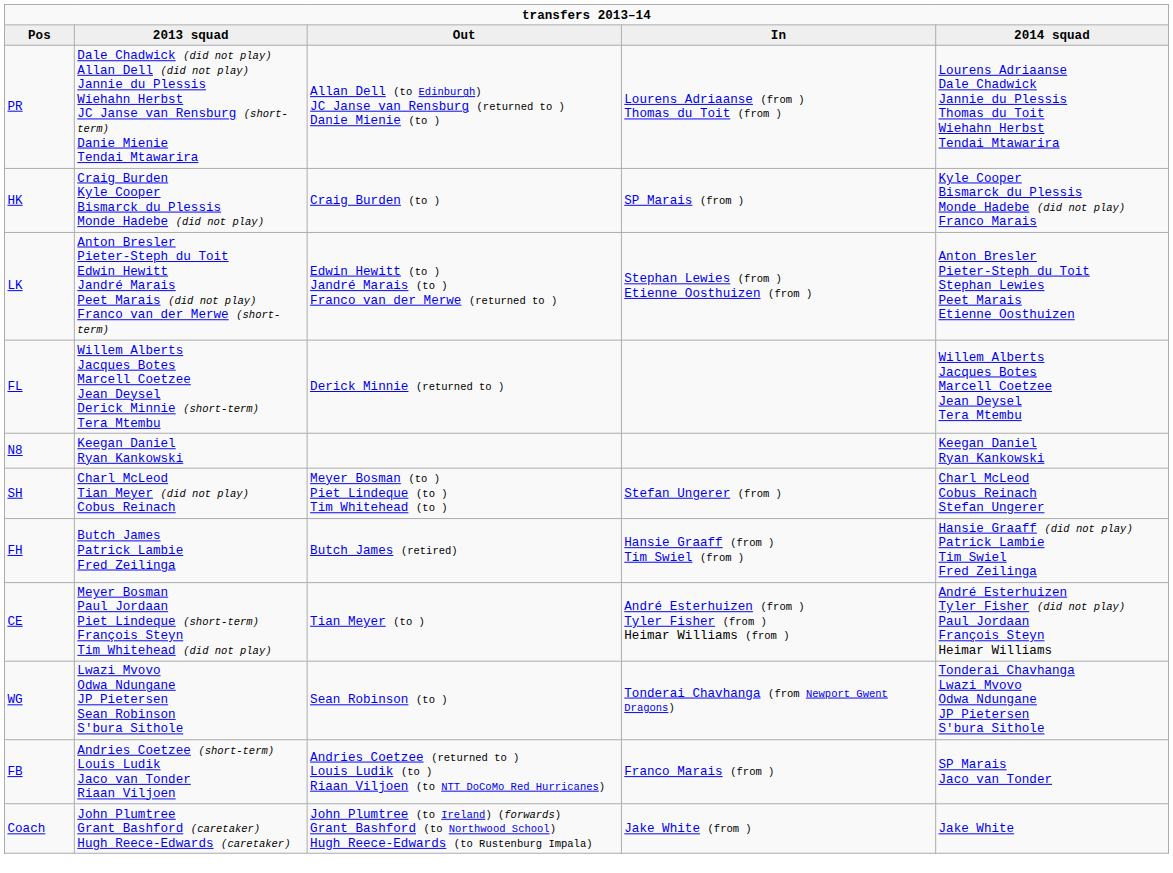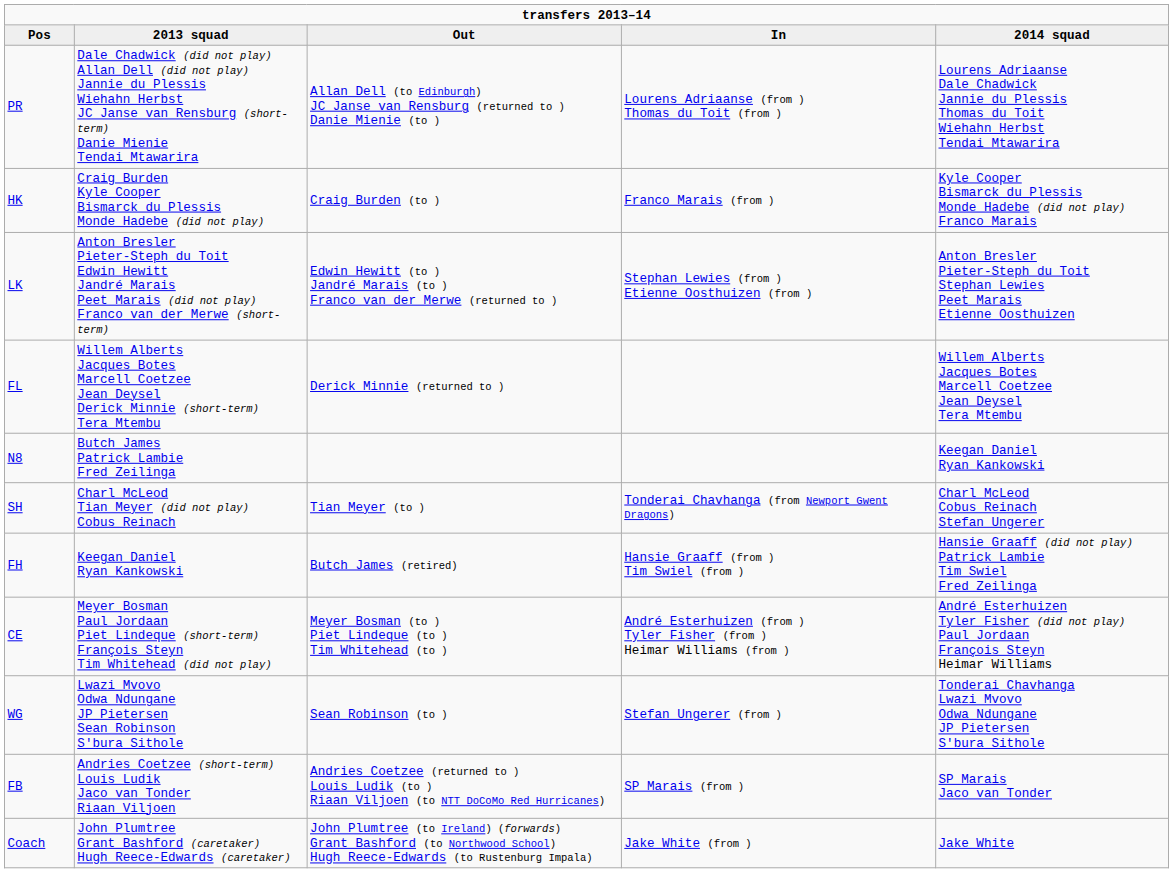 <table class="wikitable" style="text-align: left; width:95%">
 <tr>
 <td colspan="100%" style="text-align:center;"><strong> transfers 2013–14</strong></td>
 </tr>
 <tr>
 <th style="background:#efefef; width:6%;">Pos</th>
 <th style="background:#efefef; width:20%;">2013 squad</th>
 <th style="background:#efefef; width:27%;">Out</th>
 <th style="background:#efefef; width:27%;">In</th>
 <th style="background:#efefef; width:20%;">2014 squad</th>
 </tr>
 <tr>
 <td><a href='#'>PR</a></td>
 <td> <a href='#'>Dale Chadwick</a> <small><em>(did not play)</em></small><br><a href='#'>Allan Dell</a> <small><em>(did not play)</em></small><br><a href='#'>Jannie du Plessis</a><br><a href='#'>Wiehahn Herbst</a><br><a href='#'>JC Janse van Rensburg</a> <small><em>(short-term)</em></small><br><a href='#'>Danie Mienie</a><br><a href='#'>Tendai Mtawarira</a></td>
 <td>  <a href='#'>Allan Dell</a> <small>(to  <a href='#'>Edinburgh</a>)</small><br> <a href='#'>JC Janse van Rensburg</a> <small>(returned to )</small><br> <a href='#'>Danie Mienie</a> <small>(to )</small></td>
 <td>  <a href='#'>Lourens Adriaanse</a> <small>(from )</small><br> <a href='#'>Thomas du Toit</a> <small>(from )</small></td>
 <td> <a href='#'>Lourens Adriaanse</a><br><a href='#'>Dale Chadwick</a><br><a href='#'>Jannie du Plessis</a><br><a href='#'>Thomas du Toit</a><br><a href='#'>Wiehahn Herbst</a><br><a href='#'>Tendai Mtawarira</a></td>
 </tr>
 <tr>
 <td><a href='#'>HK</a></td>
 <td> <a href='#'>Craig Burden</a><br><a href='#'>Kyle Cooper</a><br><a href='#'>Bismarck du Plessis</a><br><a href='#'>Monde Hadebe</a> <small><em>(did not play)</em></small></td>
 <td>  <a href='#'>Craig Burden</a> <small>(to )</small></td>
-<td>  <a href='#'>SP Marais</a> <small>(from )</small></td>
+<td>  <a href='#'>Franco Marais</a> <small>(from )</small></td>
 <td> <a href='#'>Kyle Cooper</a><br><a href='#'>Bismarck du Plessis</a><br><a href='#'>Monde Hadebe</a> <small><em>(did not play)</em></small><br><a href='#'>Franco Marais</a></td>
 </tr>
 <tr>
 <td><a href='#'>LK</a></td>
 <td> <a href='#'>Anton Bresler</a><br><a href='#'>Pieter-Steph du Toit</a><br><a href='#'>Edwin Hewitt</a><br><a href='#'>Jandré Marais</a><br><a href='#'>Peet Marais</a> <small><em>(did not play)</em></small><br><a href='#'>Franco van der Merwe</a> <small><em>(short-term)</em></small></td>
 <td>  <a href='#'>Edwin Hewitt</a> <small>(to )</small><br> <a href='#'>Jandré Marais</a> <small>(to )</small><br> <a href='#'>Franco van der Merwe</a> <small>(returned to )</small></td>
 <td>  <a href='#'>Stephan Lewies</a> <small>(from )</small><br> <a href='#'>Etienne Oosthuizen</a> <small>(from )</small></td>
 <td> <a href='#'>Anton Bresler</a><br><a href='#'>Pieter-Steph du Toit</a><br><a href='#'>Stephan Lewies</a><br><a href='#'>Peet Marais</a><br><a href='#'>Etienne Oosthuizen</a></td>
 </tr>
 <tr>
 <td><a href='#'>FL</a></td>
 <td> <a href='#'>Willem Alberts</a><br><a href='#'>Jacques Botes</a><br><a href='#'>Marcell Coetzee</a><br><a href='#'>Jean Deysel</a><br><a href='#'>Derick Minnie</a> <small><em>(short-term)</em></small><br><a href='#'>Tera Mtembu</a></td>
 <td>  <a href='#'>Derick Minnie</a> <small>(returned to )</small></td>
 <td></td>
 <td> <a href='#'>Willem Alberts</a><br><a href='#'>Jacques Botes</a><br><a href='#'>Marcell Coetzee</a><br><a href='#'>Jean Deysel</a><br><a href='#'>Tera Mtembu</a></td>
 </tr>
 <tr>
 <td><a href='#'>N8</a></td>
-<td> <a href='#'>Keegan Daniel</a><br><a href='#'>Ryan Kankowski</a></td>
+<td> <a href='#'>Butch James</a><br><a href='#'>Patrick Lambie</a><br><a href='#'>Fred Zeilinga</a></td>
 <td></td>
 <td></td>
 <td> <a href='#'>Keegan Daniel</a><br><a href='#'>Ryan Kankowski</a></td>
 </tr>
 <tr>
 <td><a href='#'>SH</a></td>
 <td> <a href='#'>Charl McLeod</a><br><a href='#'>Tian Meyer</a> <small><em>(did not play)</em></small><br><a href='#'>Cobus Reinach</a></td>
-<td>  <a href='#'>Meyer Bosman</a> <small>(to )</small><br> <a href='#'>Piet Lindeque</a> <small>(to )</small><br> <a href='#'>Tim Whitehead</a> <small>(to )</small></td>
-<td>  <a href='#'>Stefan Ungerer</a> <small>(from )</small></td>
+<td>  <a href='#'>Tian Meyer</a> <small>(to )</small></td>
+<td>  <a href='#'>Tonderai Chavhanga</a> <small>(from  <a href='#'>Newport Gwent Dragons</a>)</small></td>
 <td> <a href='#'>Charl McLeod</a><br><a href='#'>Cobus Reinach</a><br><a href='#'>Stefan Ungerer</a></td>
 </tr>
 <tr>
 <td><a href='#'>FH</a></td>
-<td> <a href='#'>Butch James</a><br><a href='#'>Patrick Lambie</a><br><a href='#'>Fred Zeilinga</a></td>
+<td> <a href='#'>Keegan Daniel</a><br><a href='#'>Ryan Kankowski</a></td>
 <td>  <a href='#'>Butch James</a> <small>(retired)</small></td>
 <td>  <a href='#'>Hansie Graaff</a> <small>(from )</small><br> <a href='#'>Tim Swiel</a> <small>(from )</small></td>
 <td> <a href='#'>Hansie Graaff</a> <small><em>(did not play)</em></small><br><a href='#'>Patrick Lambie</a><br><a href='#'>Tim Swiel</a><br><a href='#'>Fred Zeilinga</a></td>
 </tr>
 <tr>
 <td><a href='#'>CE</a></td>
 <td> <a href='#'>Meyer Bosman</a><br><a href='#'>Paul Jordaan</a><br><a href='#'>Piet Lindeque</a> <small><em>(short-term)</em></small><br><a href='#'>François Steyn</a><br><a href='#'>Tim Whitehead</a> <small><em>(did not play)</em></small></td>
-<td>  <a href='#'>Tian Meyer</a> <small>(to )</small></td>
+<td>  <a href='#'>Meyer Bosman</a> <small>(to )</small><br> <a href='#'>Piet Lindeque</a> <small>(to )</small><br> <a href='#'>Tim Whitehead</a> <small>(to )</small></td>
 <td>  <a href='#'>André Esterhuizen</a> <small>(from )</small><br> <a href='#'>Tyler Fisher</a> <small>(from )</small><br> Heimar Williams <small>(from )</small></td>
 <td> <a href='#'>André Esterhuizen</a><br><a href='#'>Tyler Fisher</a> <small><em>(did not play)</em></small><br><a href='#'>Paul Jordaan</a><br><a href='#'>François Steyn</a><br>Heimar Williams</td>
 </tr>
 <tr>
 <td><a href='#'>WG</a></td>
 <td> <a href='#'>Lwazi Mvovo</a><br><a href='#'>Odwa Ndungane</a><br><a href='#'>JP Pietersen</a><br><a href='#'>Sean Robinson</a><br><a href='#'>S'bura Sithole</a></td>
 <td>  <a href='#'>Sean Robinson</a> <small>(to )</small></td>
-<td>  <a href='#'>Tonderai Chavhanga</a> <small>(from  <a href='#'>Newport Gwent Dragons</a>)</small></td>
+<td>  <a href='#'>Stefan Ungerer</a> <small>(from )</small></td>
 <td> <a href='#'>Tonderai Chavhanga</a><br><a href='#'>Lwazi Mvovo</a><br><a href='#'>Odwa Ndungane</a><br><a href='#'>JP Pietersen</a><br><a href='#'>S'bura Sithole</a></td>
 </tr>
 <tr>
 <td><a href='#'>FB</a></td>
 <td> <a href='#'>Andries Coetzee</a> <small><em>(short-term)</em></small><br><a href='#'>Louis Ludik</a><br><a href='#'>Jaco van Tonder</a><br><a href='#'>Riaan Viljoen</a></td>
 <td>  <a href='#'>Andries Coetzee</a> <small>(returned to )</small><br> <a href='#'>Louis Ludik</a> <small>(to )</small><br> <a href='#'>Riaan Viljoen</a> <small>(to  <a href='#'>NTT DoCoMo Red Hurricanes</a>)</small></td>
-<td>  <a href='#'>Franco Marais</a> <small>(from )</small></td>
+<td>  <a href='#'>SP Marais</a> <small>(from )</small></td>
 <td> <a href='#'>SP Marais</a><br><a href='#'>Jaco van Tonder</a></td>
 </tr>
 <tr>
 <td><a href='#'>Coach</a></td>
 <td> <a href='#'>John Plumtree</a><br><a href='#'>Grant Bashford</a> <small><em>(caretaker)</em></small><br><a href='#'>Hugh Reece-Edwards</a> <small><em>(caretaker)</em></small></td>
 <td>  <a href='#'>John Plumtree</a> <small>(to  <a href='#'>Ireland</a>) (<em>forwards</em>)</small><br>  <a href='#'>Grant Bashford</a> <small>(to <a href='#'>Northwood School</a>)</small><br>  <a href='#'>Hugh Reece-Edwards</a> <small>(to Rustenburg Impala)</small></td>
 <td>  <a href='#'>Jake White</a> <small>(from )</small></td>
 <td> <a href='#'>Jake White</a></td>
 </tr>
 </table>
